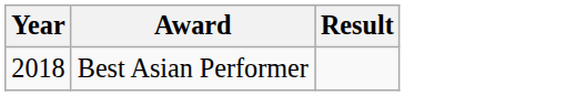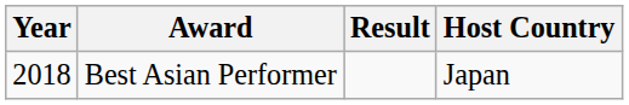 <table class="wikitable">
 <tr>
 <th>Year</th>
 <th>Award</th>
 <th>Result</th>
+<th>Host Country</th>
 </tr>
 <tr>
 <td>2018</td>
 <td>Best Asian Performer</td>
 <td></td>
+<td> Japan</td>
 </tr>
 </table>
